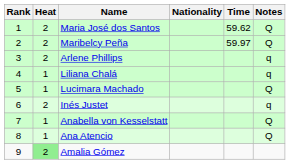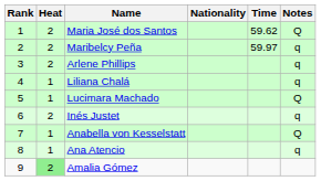 <table class="wikitable sortable" style="text-align:center">
 <tr>
 <th>Rank</th>
 <th>Heat</th>
 <th>Name</th>
 <th>Nationality</th>
 <th>Time</th>
 <th>Notes</th>
 </tr>
 <tr bgcolor=ccffcc>
 <td>1</td>
 <td>2</td>
 <td align=left><a href='#'>Maria José dos Santos</a></td>
 <td align=left></td>
 <td>59.62</td>
 <td>Q</td>
 </tr>
 <tr bgcolor=ccffcc>
 <td>2</td>
 <td>2</td>
 <td align=left><a href='#'>Maribelcy Peña</a></td>
 <td align=left></td>
 <td>59.97</td>
-<td>Q</td>
+<td>q</td>
 </tr>
 <tr bgcolor=ccffcc>
 <td>3</td>
 <td>2</td>
 <td align=left><a href='#'>Arlene Phillips</a></td>
 <td align=left></td>
 <td></td>
 <td>q</td>
 </tr>
 <tr bgcolor=ccffcc>
 <td>4</td>
 <td>1</td>
 <td align=left><a href='#'>Liliana Chalá</a></td>
 <td align=left></td>
 <td></td>
 <td>q</td>
 </tr>
 <tr bgcolor=ccffcc>
 <td>5</td>
 <td>1</td>
 <td align=left><a href='#'>Lucimara Machado</a></td>
 <td align=left></td>
 <td></td>
 <td>Q</td>
 </tr>
 <tr bgcolor=ddffdd>
 <td>6</td>
 <td>2</td>
 <td align=left><a href='#'>Inés Justet</a></td>
 <td align=left></td>
 <td></td>
 <td>q</td>
 </tr>
 <tr bgcolor=ccffcc>
 <td>7</td>
 <td>1</td>
 <td align=left><a href='#'>Anabella von Kesselstatt</a></td>
 <td align=left></td>
 <td></td>
 <td>Q</td>
 </tr>
 <tr bgcolor=ddffdd>
 <td>8</td>
 <td>1</td>
 <td align=left><a href='#'>Ana Atencio</a></td>
 <td align=left></td>
 <td></td>
-<td>Q</td>
+<td>q</td>
 </tr>
 <tr>
 <td>9</td>
 <td style="background: lightgreen;">2</td>
 <td align=left><a href='#'>Amalia Gómez</a></td>
 <td align=left></td>
 <td></td>
 <td></td>
 </tr>
 </table>
